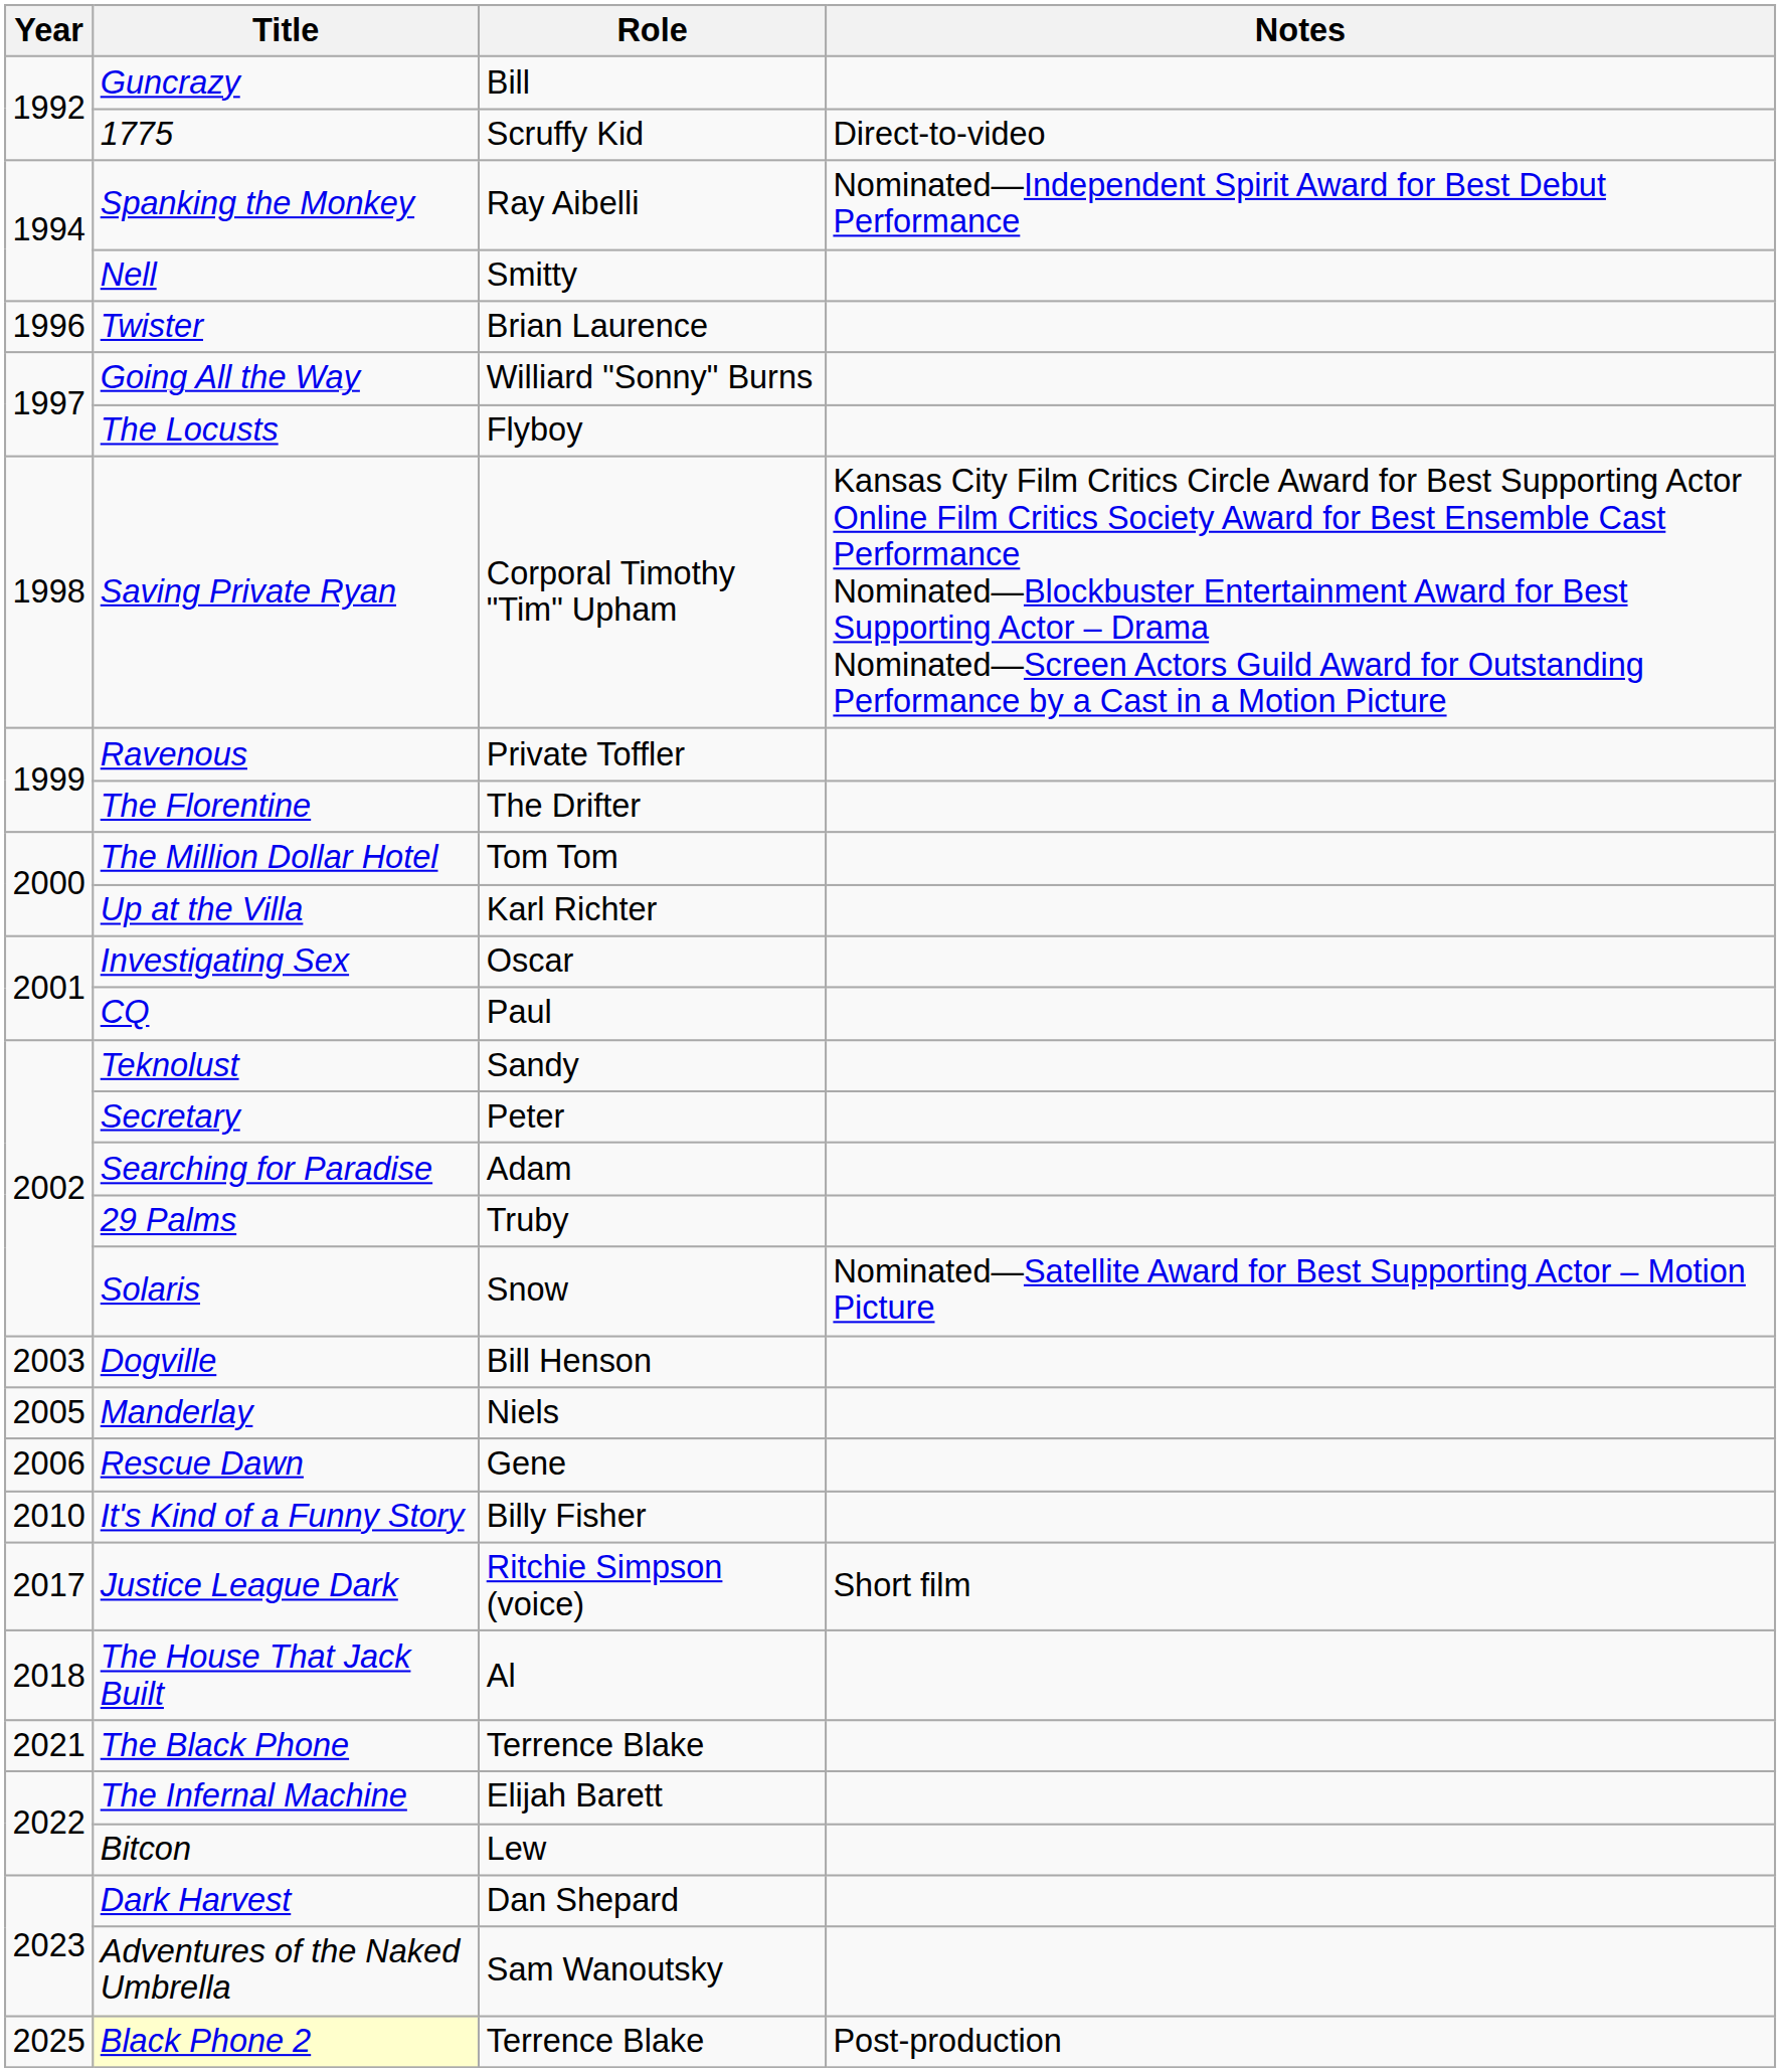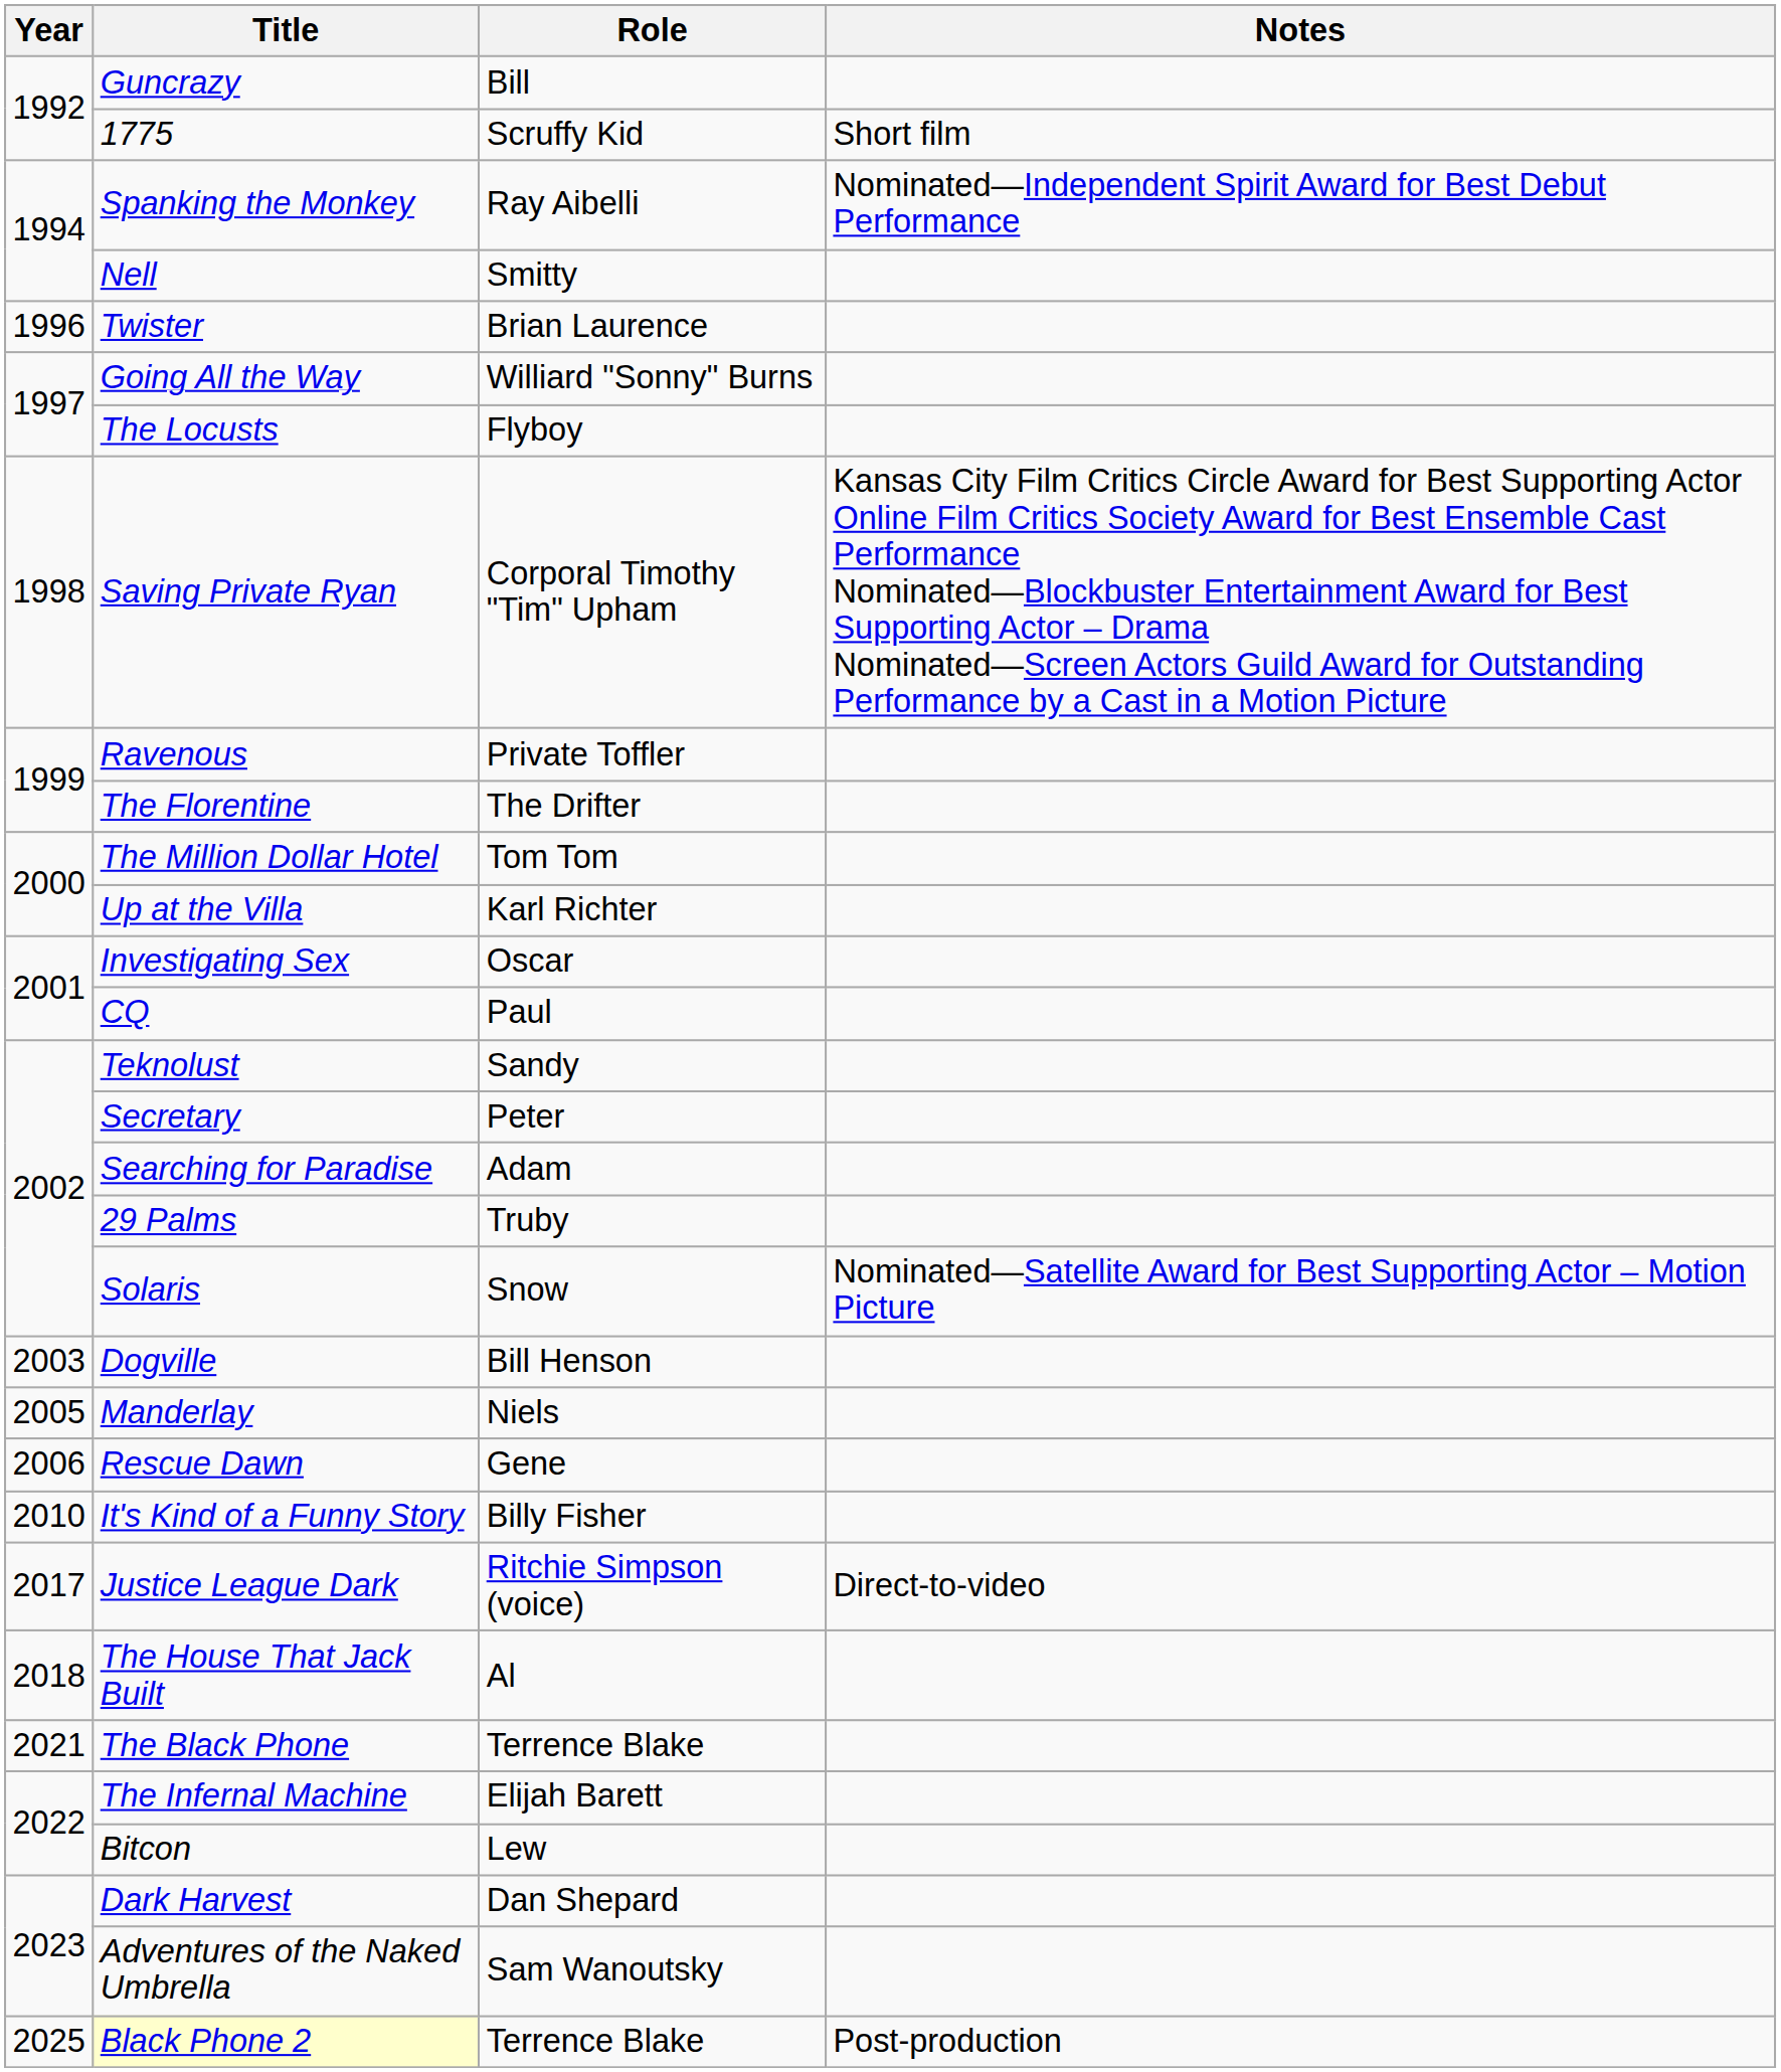 <table class="wikitable sortable">
 <tr>
 <th>Year</th>
 <th>Title</th>
 <th>Role</th>
 <th class="unsortable">Notes</th>
 </tr>
 <tr>
 <td rowspan="2">1992</td>
 <td><em><a href='#'>Guncrazy</a></em></td>
 <td>Bill</td>
 <td></td>
 </tr>
 <tr>
 <td><em>1775</em></td>
 <td>Scruffy Kid</td>
-<td>Direct-to-video</td>
+<td>Short film</td>
 </tr>
 <tr>
 <td rowspan="2">1994</td>
 <td><em><a href='#'>Spanking the Monkey</a></em></td>
 <td>Ray Aibelli</td>
 <td>Nominated—<a href='#'>Independent Spirit Award for Best Debut Performance</a></td>
 </tr>
 <tr>
 <td><em><a href='#'>Nell</a></em></td>
 <td>Smitty</td>
 <td></td>
 </tr>
 <tr>
 <td>1996</td>
 <td><em><a href='#'>Twister</a></em></td>
 <td>Brian Laurence</td>
 <td></td>
 </tr>
 <tr>
 <td rowspan="2">1997</td>
 <td><em><a href='#'>Going All the Way</a></em></td>
 <td>Williard "Sonny" Burns</td>
 <td></td>
 </tr>
 <tr>
 <td><em><a href='#'>The Locusts</a></em></td>
 <td>Flyboy</td>
 <td></td>
 </tr>
 <tr>
 <td>1998</td>
 <td><em><a href='#'>Saving Private Ryan</a></em></td>
 <td>Corporal Timothy "Tim" Upham</td>
 <td>Kansas City Film Critics Circle Award for Best Supporting Actor<br><a href='#'>Online Film Critics Society Award for Best Ensemble Cast Performance</a><br>Nominated—<a href='#'>Blockbuster Entertainment Award for Best Supporting Actor – Drama</a><br>Nominated—<a href='#'>Screen Actors Guild Award for Outstanding Performance by a Cast in a Motion Picture</a></td>
 </tr>
 <tr>
 <td rowspan="2">1999</td>
 <td><em><a href='#'>Ravenous</a></em></td>
 <td>Private Toffler</td>
 <td></td>
 </tr>
 <tr>
 <td><em><a href='#'>The Florentine</a></em></td>
 <td>The Drifter</td>
 <td></td>
 </tr>
 <tr>
 <td rowspan="2">2000</td>
 <td><em><a href='#'>The Million Dollar Hotel</a></em></td>
 <td>Tom Tom</td>
 <td></td>
 </tr>
 <tr>
 <td><em><a href='#'>Up at the Villa</a></em></td>
 <td>Karl Richter</td>
 <td></td>
 </tr>
 <tr>
 <td rowspan="2">2001</td>
 <td><em><a href='#'>Investigating Sex</a></em></td>
 <td>Oscar</td>
 <td></td>
 </tr>
 <tr>
 <td><em><a href='#'>CQ</a></em></td>
 <td>Paul</td>
 <td></td>
 </tr>
 <tr>
 <td rowspan="5">2002</td>
 <td><em><a href='#'>Teknolust</a></em></td>
 <td>Sandy</td>
 <td></td>
 </tr>
 <tr>
 <td><em><a href='#'>Secretary</a></em></td>
 <td>Peter</td>
 <td></td>
 </tr>
 <tr>
 <td><em><a href='#'>Searching for Paradise</a></em></td>
 <td>Adam</td>
 <td></td>
 </tr>
 <tr>
 <td><em><a href='#'>29 Palms</a></em></td>
 <td>Truby</td>
 <td></td>
 </tr>
 <tr>
 <td><em><a href='#'>Solaris</a></em></td>
 <td>Snow</td>
 <td>Nominated—<a href='#'>Satellite Award for Best Supporting Actor – Motion Picture</a></td>
 </tr>
 <tr>
 <td>2003</td>
 <td><em><a href='#'>Dogville</a></em></td>
 <td>Bill Henson</td>
 <td></td>
 </tr>
 <tr>
 <td>2005</td>
 <td><em><a href='#'>Manderlay</a></em></td>
 <td>Niels</td>
 <td></td>
 </tr>
 <tr>
 <td>2006</td>
 <td><em><a href='#'>Rescue Dawn</a></em></td>
 <td>Gene</td>
 <td></td>
 </tr>
 <tr>
 <td>2010</td>
 <td><em><a href='#'>It's Kind of a Funny Story</a></em></td>
 <td>Billy Fisher</td>
 <td></td>
 </tr>
 <tr>
 <td>2017</td>
 <td><em><a href='#'>Justice League Dark</a></em></td>
 <td><a href='#'>Ritchie Simpson</a> (voice)</td>
-<td>Short film</td>
+<td>Direct-to-video</td>
 </tr>
 <tr>
 <td>2018</td>
 <td><em><a href='#'>The House That Jack Built</a></em></td>
 <td>Al</td>
 <td></td>
 </tr>
 <tr>
 <td>2021</td>
 <td><em><a href='#'>The Black Phone</a></em></td>
 <td>Terrence Blake</td>
 <td></td>
 </tr>
 <tr>
 <td rowspan="2">2022</td>
 <td><em><a href='#'>The Infernal Machine</a></em></td>
 <td>Elijah Barett</td>
 <td></td>
 </tr>
 <tr>
 <td><em>Bitcon</em></td>
 <td>Lew</td>
 <td></td>
 </tr>
 <tr>
 <td rowspan="2">2023</td>
 <td><em><a href='#'>Dark Harvest</a></em></td>
 <td>Dan Shepard</td>
 <td></td>
 </tr>
 <tr>
 <td><em>Adventures of the Naked Umbrella</em></td>
 <td>Sam Wanoutsky</td>
 <td></td>
 </tr>
 <tr>
 <td>2025</td>
 <td style="background:#FFFFCC;"><em><a href='#'>Black Phone 2</a></em> </td>
 <td>Terrence Blake</td>
 <td>Post-production</td>
 </tr>
 </table>
